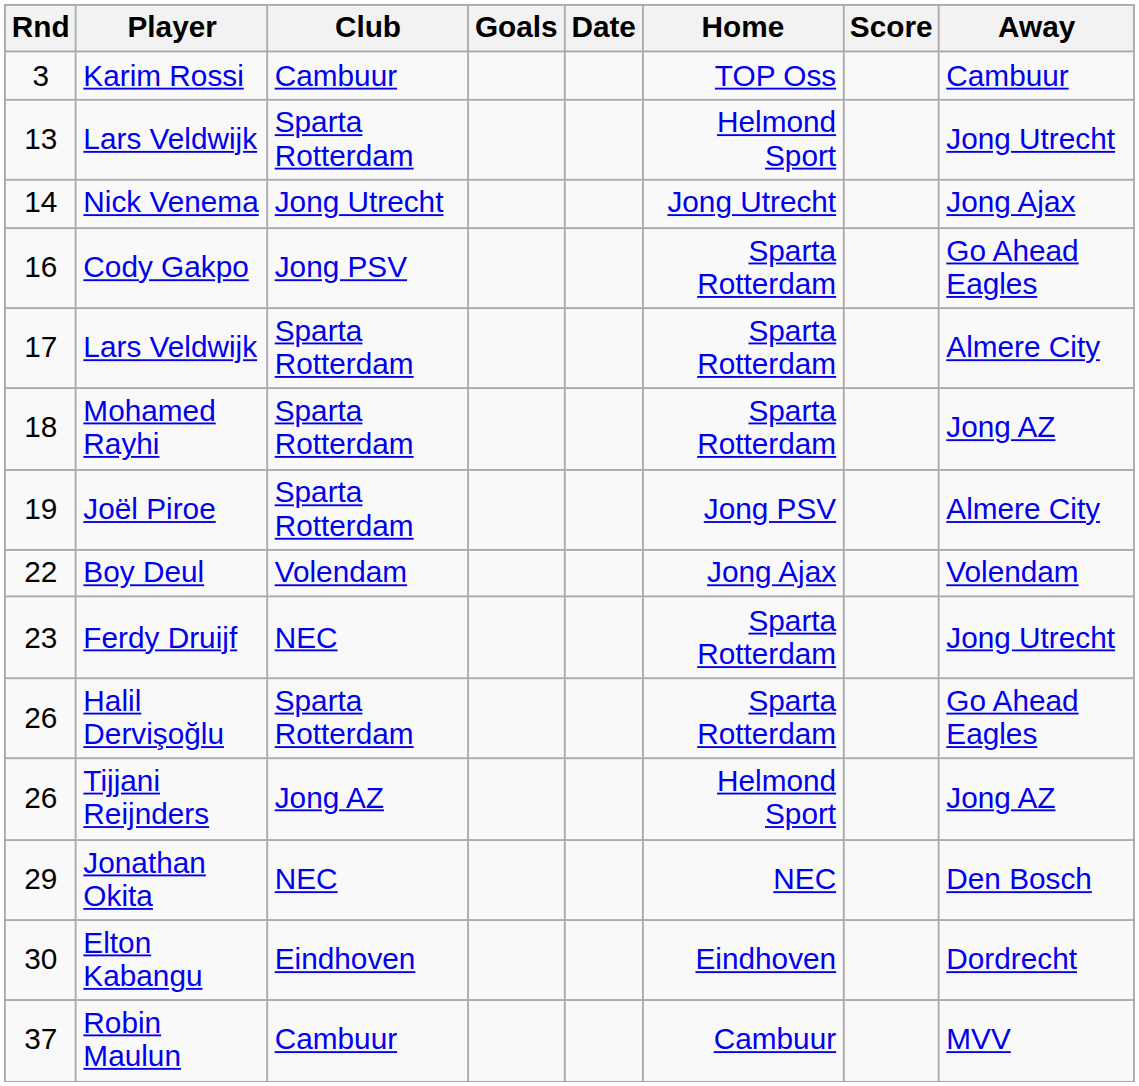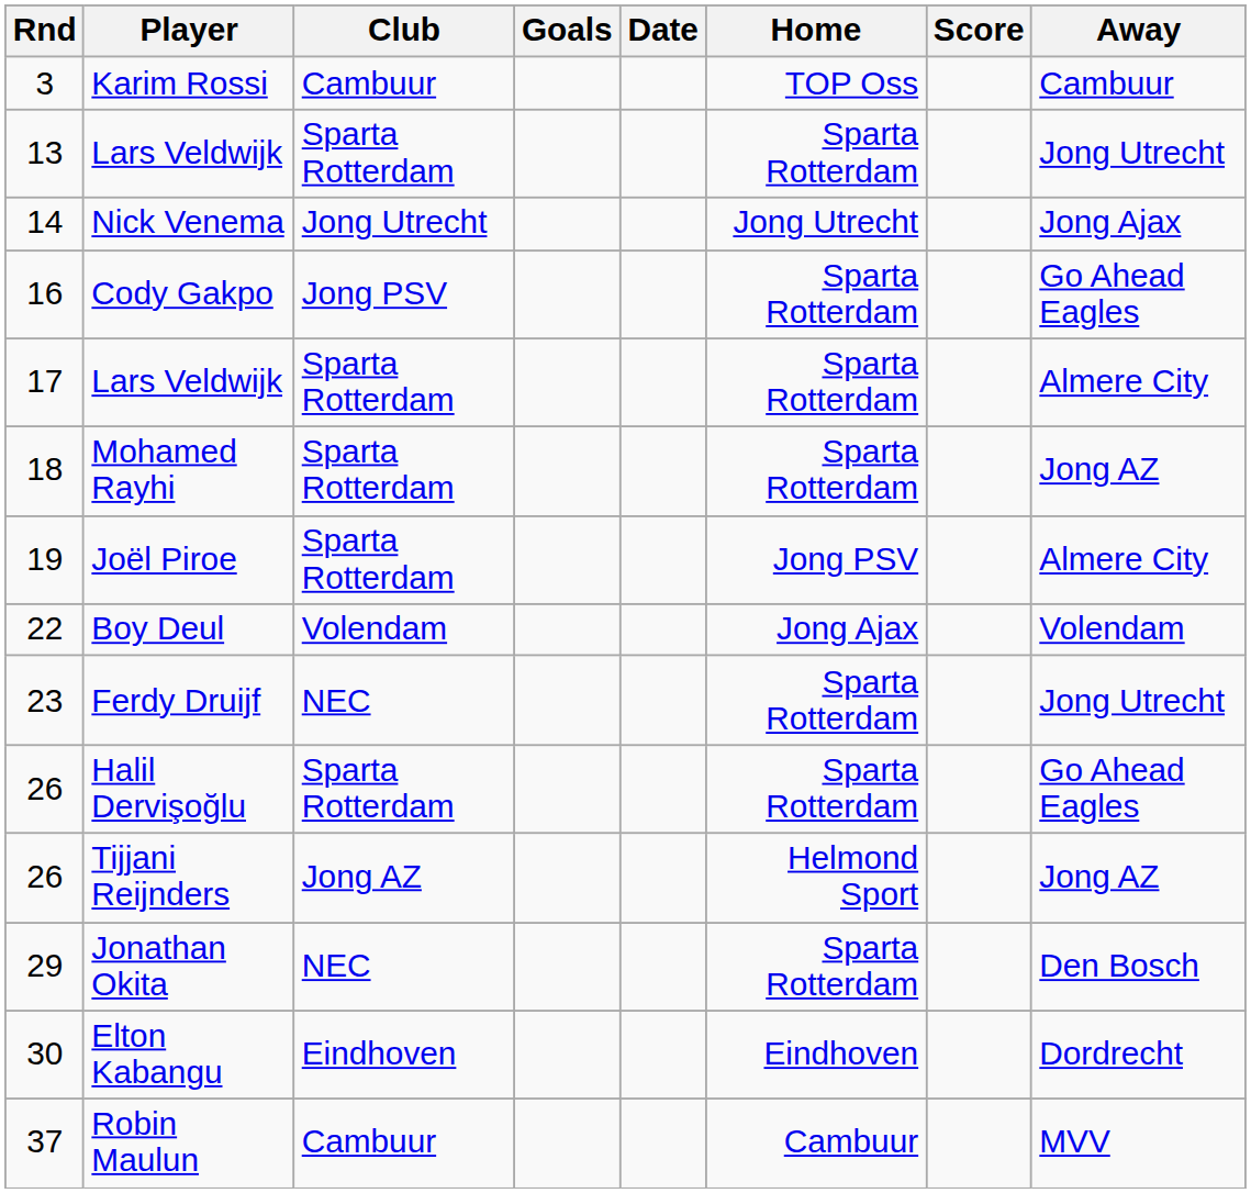 <table class="wikitable" style="text-align:center;">
 <tr>
 <th>Rnd</th>
 <th>Player</th>
 <th>Club</th>
 <th>Goals</th>
 <th>Date</th>
 <th>Home</th>
 <th>Score</th>
 <th>Away</th>
 </tr>
 <tr>
 <td>3</td>
 <td style="text-align:left;"> <a href='#'>Karim Rossi</a></td>
 <td style="text-align:left;"><a href='#'>Cambuur</a></td>
 <td>  </td>
 <td></td>
 <td style="text-align:right;"><a href='#'>TOP Oss</a></td>
 <td></td>
 <td style="text-align:left;"><a href='#'>Cambuur</a></td>
 </tr>
 <tr>
 <td>13</td>
 <td style="text-align:left;"> <a href='#'>Lars Veldwijk</a></td>
 <td style="text-align:left;"><a href='#'>Sparta Rotterdam</a></td>
 <td>  </td>
 <td></td>
-<td style="text-align:right;"><a href='#'>Helmond Sport</a></td>
+<td style="text-align:right;"><a href='#'>Sparta Rotterdam</a></td>
 <td></td>
 <td style="text-align:left;"><a href='#'>Jong Utrecht</a></td>
 </tr>
 <tr>
 <td>14</td>
 <td style="text-align:left;"> <a href='#'>Nick Venema</a></td>
 <td style="text-align:left;"><a href='#'>Jong Utrecht</a></td>
 <td>  </td>
 <td></td>
 <td style="text-align:right;"><a href='#'>Jong Utrecht</a></td>
 <td></td>
 <td style="text-align:left;"><a href='#'>Jong Ajax</a></td>
 </tr>
 <tr>
 <td>16</td>
 <td style="text-align:left;"> <a href='#'>Cody Gakpo</a></td>
 <td style="text-align:left;"><a href='#'>Jong PSV</a></td>
 <td>  </td>
 <td></td>
 <td style="text-align:right;"><a href='#'>Sparta Rotterdam</a></td>
 <td></td>
 <td style="text-align:left;"><a href='#'>Go Ahead Eagles</a></td>
 </tr>
 <tr>
 <td>17</td>
 <td style="text-align:left;"> <a href='#'>Lars Veldwijk</a></td>
 <td style="text-align:left;"><a href='#'>Sparta Rotterdam</a></td>
 <td>  </td>
 <td></td>
 <td style="text-align:right;"><a href='#'>Sparta Rotterdam</a></td>
 <td></td>
 <td style="text-align:left;"><a href='#'>Almere City</a></td>
 </tr>
 <tr>
 <td>18</td>
 <td style="text-align:left;"> <a href='#'>Mohamed Rayhi</a></td>
 <td style="text-align:left;"><a href='#'>Sparta Rotterdam</a></td>
 <td>  </td>
 <td></td>
 <td style="text-align:right;"><a href='#'>Sparta Rotterdam</a></td>
 <td></td>
 <td style="text-align:left;"><a href='#'>Jong AZ</a></td>
 </tr>
 <tr>
 <td>19</td>
 <td style="text-align:left;"> <a href='#'>Joël Piroe</a></td>
 <td style="text-align:left;"><a href='#'>Sparta Rotterdam</a></td>
 <td>   </td>
 <td></td>
 <td style="text-align:right;"><a href='#'>Jong PSV</a></td>
 <td></td>
 <td style="text-align:left;"><a href='#'>Almere City</a></td>
 </tr>
 <tr>
 <td>22</td>
 <td style="text-align:left;"> <a href='#'>Boy Deul</a></td>
 <td style="text-align:left;"><a href='#'>Volendam</a></td>
 <td>  </td>
 <td></td>
 <td style="text-align:right;"><a href='#'>Jong Ajax</a></td>
 <td></td>
 <td style="text-align:left;"><a href='#'>Volendam</a></td>
 </tr>
 <tr>
 <td>23</td>
 <td style="text-align:left;"> <a href='#'>Ferdy Druijf</a></td>
 <td style="text-align:left;"><a href='#'>NEC</a></td>
 <td>  </td>
 <td></td>
 <td style="text-align:right;"><a href='#'>Sparta Rotterdam</a></td>
 <td></td>
 <td style="text-align:left;"><a href='#'>Jong Utrecht</a></td>
 </tr>
 <tr>
 <td>26</td>
 <td style="text-align:left;"> <a href='#'>Halil Dervişoğlu</a></td>
 <td style="text-align:left;"><a href='#'>Sparta Rotterdam</a></td>
 <td>   </td>
 <td></td>
 <td style="text-align:right;"><a href='#'>Sparta Rotterdam</a></td>
 <td></td>
 <td style="text-align:left;"><a href='#'>Go Ahead Eagles</a></td>
 </tr>
 <tr>
 <td>26</td>
 <td style="text-align:left;"> <a href='#'>Tijjani Reijnders</a></td>
 <td style="text-align:left;"><a href='#'>Jong AZ</a></td>
 <td>  </td>
 <td></td>
 <td style="text-align:right;"><a href='#'>Helmond Sport</a></td>
 <td></td>
 <td style="text-align:left;"><a href='#'>Jong AZ</a></td>
 </tr>
 <tr>
 <td>29</td>
 <td style="text-align:left;"> <a href='#'>Jonathan Okita</a></td>
 <td style="text-align:left;"><a href='#'>NEC</a></td>
 <td>  </td>
 <td></td>
-<td style="text-align:right;"><a href='#'>NEC</a></td>
+<td style="text-align:right;"><a href='#'>Sparta Rotterdam</a></td>
 <td></td>
 <td style="text-align:left;"><a href='#'>Den Bosch</a></td>
 </tr>
 <tr>
 <td>30</td>
 <td style="text-align:left;"> <a href='#'>Elton Kabangu</a></td>
 <td style="text-align:left;"><a href='#'>Eindhoven</a></td>
 <td>  </td>
 <td></td>
 <td style="text-align:right;"><a href='#'>Eindhoven</a></td>
 <td></td>
 <td style="text-align:left;"><a href='#'>Dordrecht</a></td>
 </tr>
 <tr>
 <td>37</td>
 <td style="text-align:left;"> <a href='#'>Robin Maulun</a></td>
 <td style="text-align:left;"><a href='#'>Cambuur</a></td>
 <td>  </td>
 <td></td>
 <td style="text-align:right;"><a href='#'>Cambuur</a></td>
 <td></td>
 <td style="text-align:left;"><a href='#'>MVV</a></td>
 </tr>
 </table>
